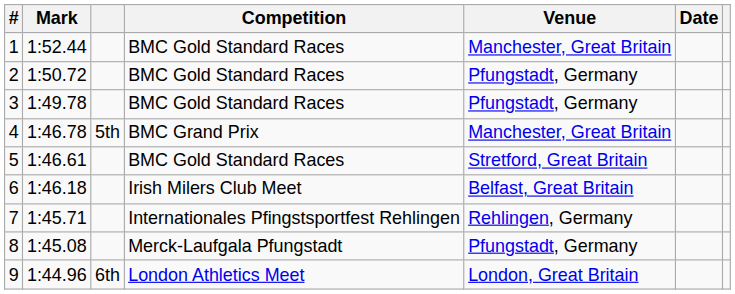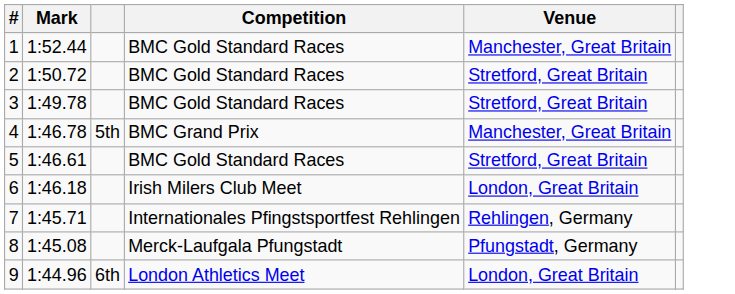 <table class="wikitable sortable">
 <tr>
 <th>#</th>
 <th>Mark</th>
 <th class=unsortable></th>
 <th>Competition</th>
 <th>Venue</th>
-<th>Date</th>
 <th class=unsortable></th>
 </tr>
 <tr>
 <td align=center>1</td>
 <td align=right>1:52.44</td>
 <td> </td>
 <td>BMC Gold Standard Races</td>
 <td><a href='#'>Manchester, Great Britain</a></td>
-<td align=right></td>
 <td></td>
 </tr>
 <tr>
 <td align=center>2</td>
 <td align=right>1:50.72</td>
 <td></td>
 <td>BMC Gold Standard Races</td>
-<td><a href='#'>Pfungstadt</a>, Germany</td>
-<td align=right></td>
+<td><a href='#'>Stretford, Great Britain</a></td>
 <td></td>
 </tr>
 <tr>
 <td align=center>3</td>
 <td align=right>1:49.78</td>
 <td></td>
 <td>BMC Gold Standard Races</td>
-<td><a href='#'>Pfungstadt</a>, Germany</td>
-<td align=right></td>
+<td><a href='#'>Stretford, Great Britain</a></td>
 <td></td>
 </tr>
 <tr>
 <td align=center>4</td>
 <td align=right>1:46.78</td>
 <td>5th</td>
 <td>BMC Grand Prix</td>
 <td><a href='#'>Manchester, Great Britain</a></td>
-<td align=right></td>
 <td></td>
 </tr>
 <tr>
 <td align=center>5</td>
 <td align=right>1:46.61</td>
 <td></td>
 <td>BMC Gold Standard Races</td>
 <td><a href='#'>Stretford, Great Britain</a></td>
-<td align=right></td>
 <td></td>
 </tr>
 <tr>
 <td align=center>6</td>
 <td align=right>1:46.18</td>
 <td></td>
 <td>Irish Milers Club Meet</td>
-<td><a href='#'>Belfast, Great Britain</a></td>
-<td align=right></td>
+<td><a href='#'>London, Great Britain</a></td>
 <td></td>
 </tr>
 <tr>
 <td align=center>7</td>
 <td align=right>1:45.71</td>
 <td></td>
 <td>Internationales Pfingstsportfest Rehlingen</td>
 <td><a href='#'>Rehlingen</a>, Germany</td>
-<td align=right></td>
 <td></td>
 </tr>
 <tr>
 <td align=center>8</td>
 <td align=right>1:45.08</td>
 <td> </td>
 <td>Merck-Laufgala Pfungstadt</td>
 <td><a href='#'>Pfungstadt</a>, Germany</td>
-<td align=right></td>
 <td></td>
 </tr>
 <tr>
 <td align=center>9</td>
 <td align=right>1:44.96</td>
 <td>6th</td>
 <td><a href='#'>London Athletics Meet</a></td>
 <td><a href='#'>London, Great Britain</a></td>
-<td align=right><a href='#'></a></td>
 <td></td>
 </tr>
 </table>
